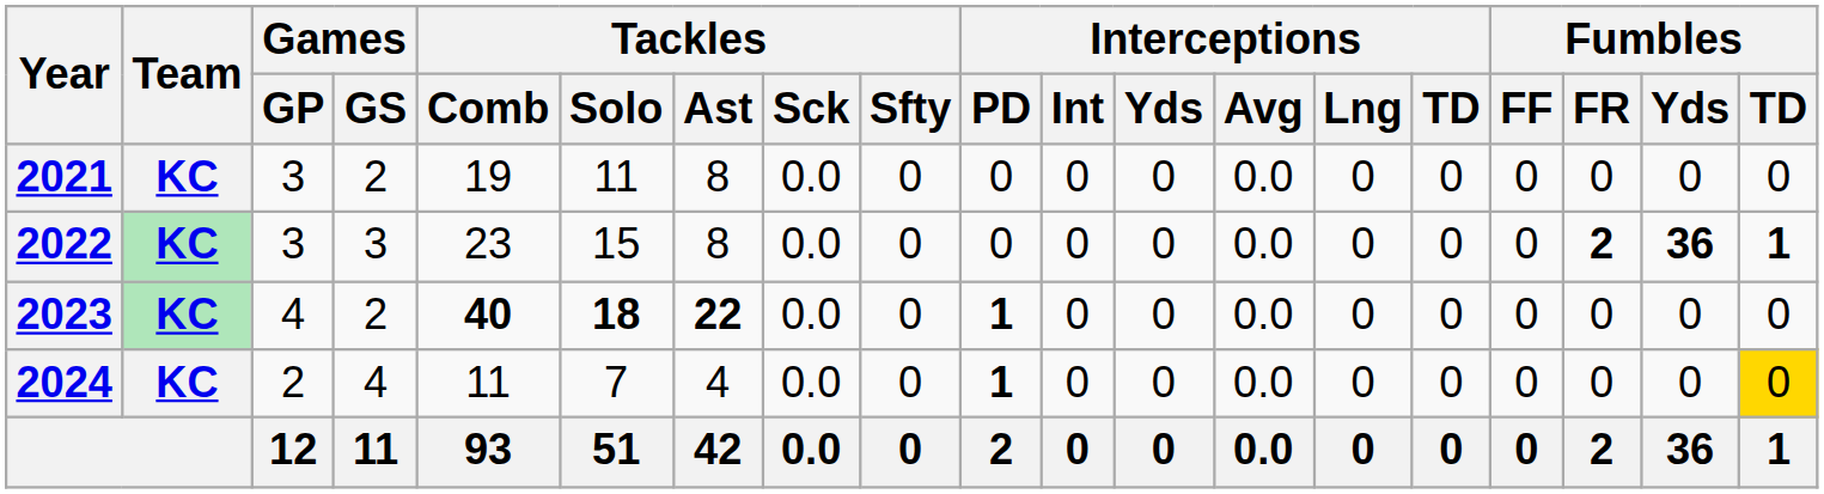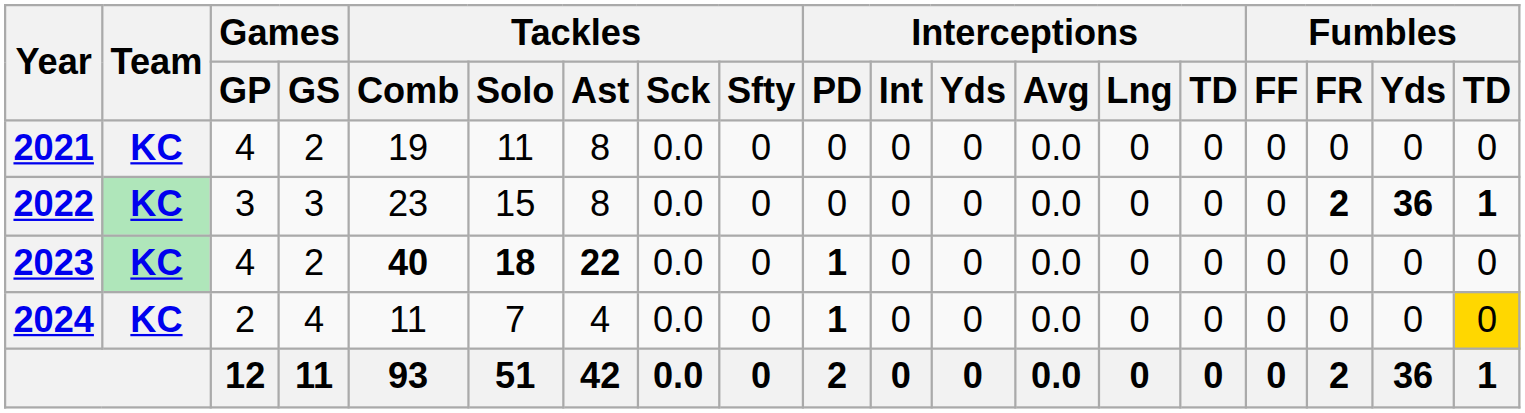 <table class="wikitable" style="text-align:center; width:50%">
 <tr>
 <th rowspan="2">Year</th>
 <th rowspan="2">Team</th>
 <th colspan="2">Games</th>
 <th colspan="5">Tackles</th>
 <th colspan="6">Interceptions</th>
 <th colspan="4">Fumbles</th>
 </tr>
 <tr>
 <th>GP</th>
 <th>GS</th>
 <th>Comb</th>
 <th>Solo</th>
 <th>Ast</th>
 <th>Sck</th>
 <th>Sfty</th>
 <th>PD</th>
 <th>Int</th>
 <th>Yds</th>
 <th>Avg</th>
 <th>Lng</th>
 <th>TD</th>
 <th>FF</th>
 <th>FR</th>
 <th>Yds</th>
 <th>TD</th>
 </tr>
 <tr>
 <th><a href='#'>2021</a></th>
 <th><a href='#'>KC</a></th>
-<td>3</td>
+<td>4</td>
 <td>2</td>
 <td>19</td>
 <td>11</td>
 <td>8</td>
 <td>0.0</td>
 <td>0</td>
 <td>0</td>
 <td>0</td>
 <td>0</td>
 <td>0.0</td>
 <td>0</td>
 <td>0</td>
 <td>0</td>
 <td>0</td>
 <td>0</td>
 <td>0</td>
 </tr>
 <tr>
 <th><a href='#'>2022</a></th>
 <th style="background:#afe6ba; width:3em;"><a href='#'>KC</a></th>
 <td>3</td>
 <td>3</td>
 <td>23</td>
 <td>15</td>
 <td>8</td>
 <td>0.0</td>
 <td>0</td>
 <td>0</td>
 <td>0</td>
 <td>0</td>
 <td>0.0</td>
 <td>0</td>
 <td>0</td>
 <td>0</td>
 <td><strong>2</strong></td>
 <td><strong>36</strong></td>
 <td><strong>1</strong></td>
 </tr>
 <tr>
 <th><a href='#'>2023</a></th>
 <th style="background:#afe6ba; width:3em;"><a href='#'>KC</a></th>
 <td>4</td>
 <td>2</td>
 <td><strong>40</strong></td>
 <td><strong>18</strong></td>
 <td><strong>22</strong></td>
 <td>0.0</td>
 <td>0</td>
 <td><strong>1</strong></td>
 <td>0</td>
 <td>0</td>
 <td>0.0</td>
 <td>0</td>
 <td>0</td>
 <td>0</td>
 <td>0</td>
 <td>0</td>
 <td>0</td>
 </tr>
 <tr>
 <th><a href='#'>2024</a></th>
 <th><a href='#'>KC</a></th>
 <td>2</td>
 <td>4</td>
 <td>11</td>
 <td>7</td>
 <td>4</td>
 <td>0.0</td>
 <td>0</td>
 <td><strong>1</strong></td>
 <td>0</td>
 <td>0</td>
 <td>0.0</td>
 <td>0</td>
 <td>0</td>
 <td>0</td>
 <td>0</td>
 <td>0</td>
 <td style="background: gold;">0</td>
 </tr>
 <tr>
 <th colspan="2"></th>
 <th>12</th>
 <th>11</th>
 <th>93</th>
 <th>51</th>
 <th>42</th>
 <th>0.0</th>
 <th>0</th>
 <th>2</th>
 <th>0</th>
 <th>0</th>
 <th>0.0</th>
 <th>0</th>
 <th>0</th>
 <th>0</th>
 <th>2</th>
 <th>36</th>
 <th>1</th>
 </tr>
 </table>
